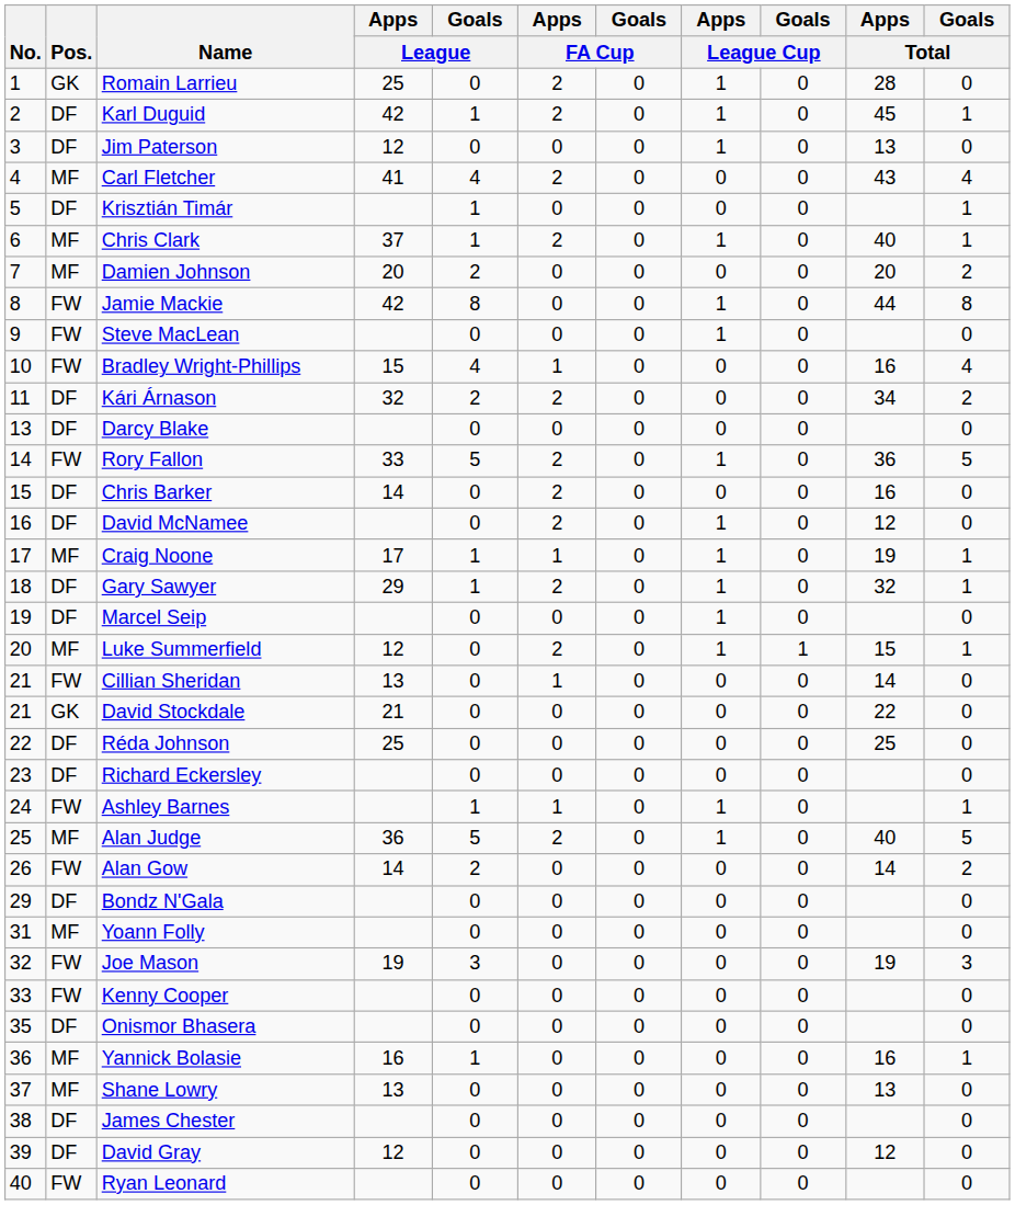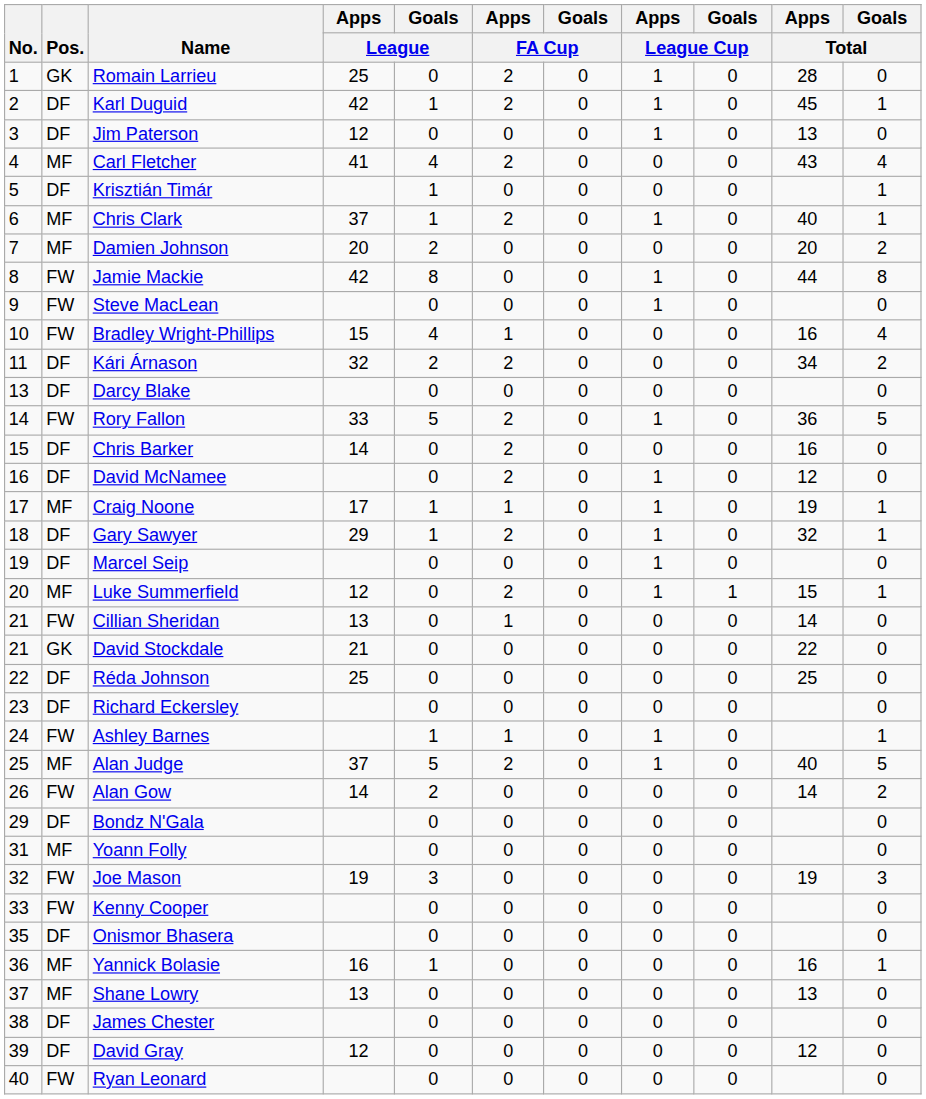 <table class="wikitable sortable" style="text-align:center">
 <tr>
 <th rowspan="2" style="vertical-align:bottom;" class="unsortable">No.</th>
 <th rowspan="2" style="vertical-align:bottom;" class="unsortable">Pos.</th>
 <th rowspan="2" class="unsortable" style="vertical-align:bottom; width:200px;">Name</th>
 <th>Apps</th>
 <th>Goals</th>
 <th>Apps</th>
 <th>Goals</th>
 <th>Apps</th>
 <th>Goals</th>
 <th>Apps</th>
 <th>Goals</th>
 </tr>
 <tr class="unsortable">
 <th colspan="2" style="width:125px;"><a href='#'>League</a></th>
 <th colspan="2" style="width:125px;"><a href='#'>FA Cup</a></th>
 <th colspan="2" style="width:125px;"><a href='#'>League Cup</a></th>
 <th colspan="2" style="width:125px;">Total</th>
 </tr>
 <tr>
 <td align=left>1</td>
 <td align=left>GK</td>
 <td align=left> <a href='#'>Romain Larrieu</a></td>
 <td>25</td>
 <td>0</td>
 <td>2</td>
 <td>0</td>
 <td>1</td>
 <td>0</td>
 <td>28</td>
 <td>0</td>
 </tr>
 <tr>
 <td align=left>2</td>
 <td align=left>DF</td>
 <td align=left> <a href='#'>Karl Duguid</a></td>
 <td>42</td>
 <td>1</td>
 <td>2</td>
 <td>0</td>
 <td>1</td>
 <td>0</td>
 <td>45</td>
 <td>1</td>
 </tr>
 <tr>
 <td align=left>3</td>
 <td align=left>DF</td>
 <td align=left> <a href='#'>Jim Paterson</a></td>
 <td>12</td>
 <td>0</td>
 <td>0</td>
 <td>0</td>
 <td>1</td>
 <td>0</td>
 <td>13</td>
 <td>0</td>
 </tr>
 <tr>
 <td align=left>4</td>
 <td align=left>MF</td>
 <td align=left> <a href='#'>Carl Fletcher</a></td>
 <td>41</td>
 <td>4</td>
 <td>2</td>
 <td>0</td>
 <td>0</td>
 <td>0</td>
 <td>43</td>
 <td>4</td>
 </tr>
 <tr>
 <td align=left>5</td>
 <td align=left>DF</td>
 <td align=left> <a href='#'>Krisztián Timár</a></td>
 <td></td>
 <td>1</td>
 <td>0</td>
 <td>0</td>
 <td>0</td>
 <td>0</td>
 <td></td>
 <td>1</td>
 </tr>
 <tr>
 <td align=left>6</td>
 <td align=left>MF</td>
 <td align=left> <a href='#'>Chris Clark</a></td>
 <td>37</td>
 <td>1</td>
 <td>2</td>
 <td>0</td>
 <td>1</td>
 <td>0</td>
 <td>40</td>
 <td>1</td>
 </tr>
 <tr>
 <td align=left>7</td>
 <td align=left>MF</td>
 <td align=left> <a href='#'>Damien Johnson</a></td>
 <td>20</td>
 <td>2</td>
 <td>0</td>
 <td>0</td>
 <td>0</td>
 <td>0</td>
 <td>20</td>
 <td>2</td>
 </tr>
 <tr>
 <td align=left>8</td>
 <td align=left>FW</td>
 <td align=left> <a href='#'>Jamie Mackie</a></td>
 <td>42</td>
 <td>8</td>
 <td>0</td>
 <td>0</td>
 <td>1</td>
 <td>0</td>
 <td>44</td>
 <td>8</td>
 </tr>
 <tr>
 <td align=left>9</td>
 <td align=left>FW</td>
 <td align=left> <a href='#'>Steve MacLean</a></td>
 <td></td>
 <td>0</td>
 <td>0</td>
 <td>0</td>
 <td>1</td>
 <td>0</td>
 <td></td>
 <td>0</td>
 </tr>
 <tr>
 <td align=left>10</td>
 <td align=left>FW</td>
 <td align=left> <a href='#'>Bradley Wright-Phillips</a></td>
 <td>15</td>
 <td>4</td>
 <td>1</td>
 <td>0</td>
 <td>0</td>
 <td>0</td>
 <td>16</td>
 <td>4</td>
 </tr>
 <tr>
 <td align=left>11</td>
 <td align=left>DF</td>
 <td align=left> <a href='#'>Kári Árnason</a></td>
 <td>32</td>
 <td>2</td>
 <td>2</td>
 <td>0</td>
 <td>0</td>
 <td>0</td>
 <td>34</td>
 <td>2</td>
 </tr>
 <tr>
 <td align=left>13</td>
 <td align=left>DF</td>
 <td align=left> <a href='#'>Darcy Blake</a></td>
 <td></td>
 <td>0</td>
 <td>0</td>
 <td>0</td>
 <td>0</td>
 <td>0</td>
 <td></td>
 <td>0</td>
 </tr>
 <tr>
 <td align=left>14</td>
 <td align=left>FW</td>
 <td align=left> <a href='#'>Rory Fallon</a></td>
 <td>33</td>
 <td>5</td>
 <td>2</td>
 <td>0</td>
 <td>1</td>
 <td>0</td>
 <td>36</td>
 <td>5</td>
 </tr>
 <tr>
 <td align=left>15</td>
 <td align=left>DF</td>
 <td align=left> <a href='#'>Chris Barker</a></td>
 <td>14</td>
 <td>0</td>
 <td>2</td>
 <td>0</td>
 <td>0</td>
 <td>0</td>
 <td>16</td>
 <td>0</td>
 </tr>
 <tr>
 <td align=left>16</td>
 <td align=left>DF</td>
 <td align=left> <a href='#'>David McNamee</a></td>
 <td></td>
 <td>0</td>
 <td>2</td>
 <td>0</td>
 <td>1</td>
 <td>0</td>
 <td>12</td>
 <td>0</td>
 </tr>
 <tr>
 <td align=left>17</td>
 <td align=left>MF</td>
 <td align=left> <a href='#'>Craig Noone</a></td>
 <td>17</td>
 <td>1</td>
 <td>1</td>
 <td>0</td>
 <td>1</td>
 <td>0</td>
 <td>19</td>
 <td>1</td>
 </tr>
 <tr>
 <td align=left>18</td>
 <td align=left>DF</td>
 <td align=left> <a href='#'>Gary Sawyer</a></td>
 <td>29</td>
 <td>1</td>
 <td>2</td>
 <td>0</td>
 <td>1</td>
 <td>0</td>
 <td>32</td>
 <td>1</td>
 </tr>
 <tr>
 <td align=left>19</td>
 <td align=left>DF</td>
 <td align=left> <a href='#'>Marcel Seip</a></td>
 <td></td>
 <td>0</td>
 <td>0</td>
 <td>0</td>
 <td>1</td>
 <td>0</td>
 <td></td>
 <td>0</td>
 </tr>
 <tr>
 <td align=left>20</td>
 <td align=left>MF</td>
 <td align=left> <a href='#'>Luke Summerfield</a></td>
 <td>12</td>
 <td>0</td>
 <td>2</td>
 <td>0</td>
 <td>1</td>
 <td>1</td>
 <td>15</td>
 <td>1</td>
 </tr>
 <tr>
 <td align=left>21</td>
 <td align=left>FW</td>
 <td align=left> <a href='#'>Cillian Sheridan</a></td>
 <td>13</td>
 <td>0</td>
 <td>1</td>
 <td>0</td>
 <td>0</td>
 <td>0</td>
 <td>14</td>
 <td>0</td>
 </tr>
 <tr>
 <td align=left>21</td>
 <td align=left>GK</td>
 <td align=left> <a href='#'>David Stockdale</a></td>
 <td>21</td>
 <td>0</td>
 <td>0</td>
 <td>0</td>
 <td>0</td>
 <td>0</td>
 <td>22</td>
 <td>0</td>
 </tr>
 <tr>
 <td align=left>22</td>
 <td align=left>DF</td>
 <td align=left> <a href='#'>Réda Johnson</a></td>
 <td>25</td>
 <td>0</td>
 <td>0</td>
 <td>0</td>
 <td>0</td>
 <td>0</td>
 <td>25</td>
 <td>0</td>
 </tr>
 <tr>
 <td align=left>23</td>
 <td align=left>DF</td>
 <td align=left> <a href='#'>Richard Eckersley</a></td>
 <td></td>
 <td>0</td>
 <td>0</td>
 <td>0</td>
 <td>0</td>
 <td>0</td>
 <td></td>
 <td>0</td>
 </tr>
 <tr>
 <td align=left>24</td>
 <td align=left>FW</td>
 <td align=left> <a href='#'>Ashley Barnes</a></td>
 <td></td>
 <td>1</td>
 <td>1</td>
 <td>0</td>
 <td>1</td>
 <td>0</td>
 <td></td>
 <td>1</td>
 </tr>
 <tr>
 <td align=left>25</td>
 <td align=left>MF</td>
 <td align=left> <a href='#'>Alan Judge</a></td>
-<td>36</td>
+<td>37</td>
 <td>5</td>
 <td>2</td>
 <td>0</td>
 <td>1</td>
 <td>0</td>
 <td>40</td>
 <td>5</td>
 </tr>
 <tr>
 <td align=left>26</td>
 <td align=left>FW</td>
 <td align=left> <a href='#'>Alan Gow</a></td>
 <td>14</td>
 <td>2</td>
 <td>0</td>
 <td>0</td>
 <td>0</td>
 <td>0</td>
 <td>14</td>
 <td>2</td>
 </tr>
 <tr>
 <td align=left>29</td>
 <td align=left>DF</td>
 <td align=left> <a href='#'>Bondz N'Gala</a></td>
 <td></td>
 <td>0</td>
 <td>0</td>
 <td>0</td>
 <td>0</td>
 <td>0</td>
 <td></td>
 <td>0</td>
 </tr>
 <tr>
 <td align=left>31</td>
 <td align=left>MF</td>
 <td align=left> <a href='#'>Yoann Folly</a></td>
 <td></td>
 <td>0</td>
 <td>0</td>
 <td>0</td>
 <td>0</td>
 <td>0</td>
 <td></td>
 <td>0</td>
 </tr>
 <tr>
 <td align=left>32</td>
 <td align=left>FW</td>
 <td align=left> <a href='#'>Joe Mason</a></td>
 <td>19</td>
 <td>3</td>
 <td>0</td>
 <td>0</td>
 <td>0</td>
 <td>0</td>
 <td>19</td>
 <td>3</td>
 </tr>
 <tr>
 <td align=left>33</td>
 <td align=left>FW</td>
 <td align=left> <a href='#'>Kenny Cooper</a></td>
 <td></td>
 <td>0</td>
 <td>0</td>
 <td>0</td>
 <td>0</td>
 <td>0</td>
 <td></td>
 <td>0</td>
 </tr>
 <tr>
 <td align=left>35</td>
 <td align=left>DF</td>
 <td align=left> <a href='#'>Onismor Bhasera</a></td>
 <td></td>
 <td>0</td>
 <td>0</td>
 <td>0</td>
 <td>0</td>
 <td>0</td>
 <td></td>
 <td>0</td>
 </tr>
 <tr>
 <td align=left>36</td>
 <td align=left>MF</td>
 <td align=left> <a href='#'>Yannick Bolasie</a></td>
 <td>16</td>
 <td>1</td>
 <td>0</td>
 <td>0</td>
 <td>0</td>
 <td>0</td>
 <td>16</td>
 <td>1</td>
 </tr>
 <tr>
 <td align=left>37</td>
 <td align=left>MF</td>
 <td align=left> <a href='#'>Shane Lowry</a></td>
 <td>13</td>
 <td>0</td>
 <td>0</td>
 <td>0</td>
 <td>0</td>
 <td>0</td>
 <td>13</td>
 <td>0</td>
 </tr>
 <tr>
 <td align=left>38</td>
 <td align=left>DF</td>
 <td align=left> <a href='#'>James Chester</a></td>
 <td></td>
 <td>0</td>
 <td>0</td>
 <td>0</td>
 <td>0</td>
 <td>0</td>
 <td></td>
 <td>0</td>
 </tr>
 <tr>
 <td align=left>39</td>
 <td align=left>DF</td>
 <td align=left> <a href='#'>David Gray</a></td>
 <td>12</td>
 <td>0</td>
 <td>0</td>
 <td>0</td>
 <td>0</td>
 <td>0</td>
 <td>12</td>
 <td>0</td>
 </tr>
 <tr>
 <td align=left>40</td>
 <td align=left>FW</td>
 <td align=left> <a href='#'>Ryan Leonard</a></td>
 <td></td>
 <td>0</td>
 <td>0</td>
 <td>0</td>
 <td>0</td>
 <td>0</td>
 <td></td>
 <td>0</td>
 </tr>
 </table>
